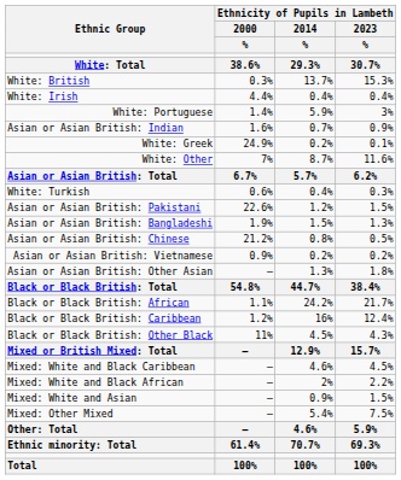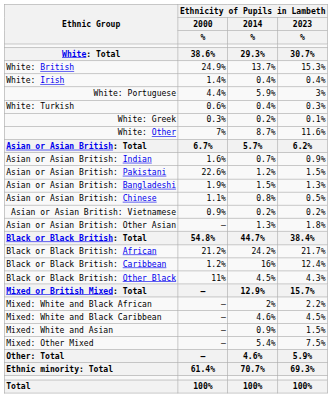 <table class="wikitable sortable" style="text-align:right">
 <tr>
 <th rowspan="3">Ethnic Group</th>
 <th colspan="3">Ethnicity of Pupils in Lambeth</th>
 </tr>
 <tr>
 <th>2000</th>
 <th>2014</th>
 <th>2023</th>
 </tr>
 <tr>
 <th>%</th>
 <th>%</th>
 <th>%</th>
 </tr>
 <tr>
 <td></td>
 <td></td>
 <td></td>
 <td></td>
 </tr>
 <tr>
 <th><a href='#'>White</a>: Total</th>
 <th>38.6%</th>
 <th>29.3%</th>
 <th>30.7%</th>
 </tr>
 <tr>
 <td style="text-align:left">White: <a href='#'>British</a></td>
-<td>0.3%</td>
+<td>24.9%</td>
 <td>13.7%</td>
 <td>15.3%</td>
 </tr>
 <tr>
 <td style="text-align:left">White: <a href='#'>Irish</a></td>
-<td>4.4%</td>
+<td>1.4%</td>
 <td>0.4%</td>
 <td>0.4%</td>
 </tr>
 <tr>
 <td>White: Portuguese</td>
-<td>1.4%</td>
+<td>4.4%</td>
 <td>5.9%</td>
 <td>3%</td>
 </tr>
 <tr>
-<td style="text-align:left">Asian or Asian British: <a href='#'>Indian</a></td>
-<td>1.6%</td>
-<td>0.7%</td>
-<td>0.9%</td>
+<td style="text-align:left">White: Turkish</td>
+<td>0.6%</td>
+<td>0.4%</td>
+<td>0.3%</td>
 </tr>
 <tr>
 <td>White: Greek</td>
-<td>24.9%</td>
+<td>0.3%</td>
 <td>0.2%</td>
 <td>0.1%</td>
 </tr>
 <tr>
 <td>White: <a href='#'>Other</a></td>
 <td>7%</td>
 <td>8.7%</td>
 <td>11.6%</td>
 </tr>
 <tr>
 <th style="text-align:left"><a href='#'>Asian or Asian British</a>: Total</th>
 <th>6.7%</th>
 <th>5.7%</th>
 <th>6.2%</th>
 </tr>
 <tr>
-<td style="text-align:left">White: Turkish</td>
-<td>0.6%</td>
-<td>0.4%</td>
-<td>0.3%</td>
+<td style="text-align:left">Asian or Asian British: <a href='#'>Indian</a></td>
+<td>1.6%</td>
+<td>0.7%</td>
+<td>0.9%</td>
 </tr>
 <tr>
 <td style="text-align:left">Asian or Asian British: <a href='#'>Pakistani</a></td>
 <td>22.6%</td>
 <td>1.2%</td>
 <td>1.5%</td>
 </tr>
 <tr>
 <td style="text-align:left">Asian or Asian British: <a href='#'>Bangladeshi</a></td>
 <td>1.9%</td>
 <td>1.5%</td>
 <td>1.3%</td>
 </tr>
 <tr>
 <td style="text-align:left">Asian or Asian British: <a href='#'>Chinese</a></td>
-<td>21.2%</td>
+<td>1.1%</td>
 <td>0.8%</td>
 <td>0.5%</td>
 </tr>
 <tr>
 <td>Asian or Asian British: Vietnamese</td>
 <td>0.9%</td>
 <td>0.2%</td>
 <td>0.2%</td>
 </tr>
 <tr>
 <td style="text-align:left">Asian or Asian British: Other Asian</td>
 <td>–</td>
 <td>1.3%</td>
 <td>1.8%</td>
 </tr>
 <tr>
 <th style="text-align:left"><a href='#'>Black or Black British</a>: Total</th>
 <th>54.8%</th>
 <th>44.7%</th>
 <th>38.4%</th>
 </tr>
 <tr>
 <td style="text-align:left">Black or Black British: <a href='#'>African</a></td>
-<td>1.1%</td>
+<td>21.2%</td>
 <td>24.2%</td>
 <td>21.7%</td>
 </tr>
 <tr>
 <td style="text-align:left">Black or Black British: <a href='#'>Caribbean</a></td>
 <td>1.2%</td>
 <td>16%</td>
 <td>12.4%</td>
 </tr>
 <tr>
 <td style="text-align:left">Black or Black British: <a href='#'>Other Black</a></td>
 <td>11%</td>
 <td>4.5%</td>
 <td>4.3%</td>
 </tr>
 <tr>
 <th style="text-align:left"><a href='#'>Mixed or British Mixed</a>: Total</th>
 <th>–</th>
 <th>12.9%</th>
 <th>15.7%</th>
 </tr>
 <tr>
+<td style="text-align:left">Mixed: White and Black African</td>
+<td>–</td>
+<td>2%</td>
+<td>2.2%</td>
+</tr>
+<tr>
 <td style="text-align:left">Mixed: White and Black Caribbean</td>
 <td>–</td>
 <td>4.6%</td>
 <td>4.5%</td>
-</tr>
-<tr>
-<td style="text-align:left">Mixed: White and Black African</td>
-<td>–</td>
-<td>2%</td>
-<td>2.2%</td>
 </tr>
 <tr>
 <td style="text-align:left">Mixed: White and Asian</td>
 <td>–</td>
 <td>0.9%</td>
 <td>1.5%</td>
 </tr>
 <tr>
 <td style="text-align:left">Mixed: Other Mixed</td>
 <td>–</td>
 <td>5.4%</td>
 <td>7.5%</td>
 </tr>
 <tr>
 <th style="text-align:left">Other: Total</th>
 <th>–</th>
 <th>4.6%</th>
 <th>5.9%</th>
 </tr>
 <tr>
 <th style="text-align:left">Ethnic minority: Total</th>
 <th>61.4%</th>
 <th>70.7%</th>
 <th>69.3%</th>
 </tr>
 <tr>
 <td></td>
 <td></td>
 <td></td>
 <td></td>
 </tr>
 <tr>
 <th style="text-align:left">Total</th>
 <th>100%</th>
 <th>100%</th>
 <th>100%</th>
 </tr>
 </table>
